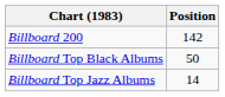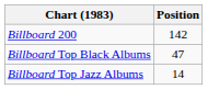 <table class="wikitable sortable">
 <tr>
 <th>Chart (1983)</th>
 <th>Position</th>
 </tr>
 <tr>
 <td><a href='#'><em>Billboard</em> 200</a></td>
 <td style="text-align:center;">142</td>
 </tr>
 <tr>
 <td><a href='#'><em>Billboard</em> Top Black Albums</a></td>
-<td style="text-align:center;">50</td>
+<td style="text-align:center;">47</td>
 </tr>
 <tr>
 <td><a href='#'><em>Billboard</em> Top Jazz Albums</a></td>
 <td style="text-align:center;">14</td>
 </tr>
 </table>
